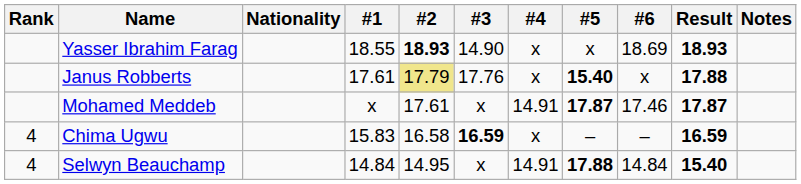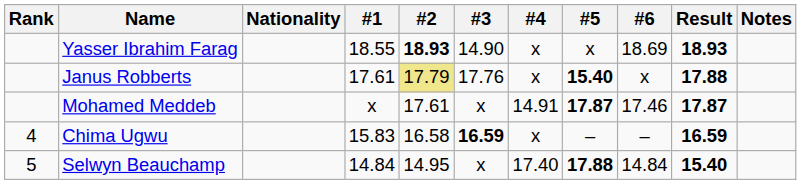 <table class="wikitable sortable" style="text-align:center">
 <tr>
 <th>Rank</th>
 <th>Name</th>
 <th>Nationality</th>
 <th>#1</th>
 <th>#2</th>
 <th>#3</th>
 <th>#4</th>
 <th>#5</th>
 <th>#6</th>
 <th>Result</th>
 <th>Notes</th>
 </tr>
 <tr>
 <td></td>
 <td align=left><a href='#'>Yasser Ibrahim Farag</a></td>
 <td align=left></td>
 <td>18.55</td>
 <td><strong>18.93</strong></td>
 <td>14.90</td>
 <td>x</td>
 <td>x</td>
 <td>18.69</td>
 <td><strong>18.93</strong></td>
 <td></td>
 </tr>
 <tr>
 <td></td>
 <td align=left><a href='#'>Janus Robberts</a></td>
 <td align=left></td>
 <td>17.61</td>
 <td style="background: khaki;">17.79</td>
 <td>17.76</td>
 <td>x</td>
 <td><strong>15.40</strong></td>
 <td>x</td>
 <td><strong>17.88</strong></td>
 <td></td>
 </tr>
 <tr>
 <td></td>
 <td align=left><a href='#'>Mohamed Meddeb</a></td>
 <td align=left></td>
 <td>x</td>
 <td>17.61</td>
 <td>x</td>
 <td>14.91</td>
 <td><strong>17.87</strong></td>
 <td>17.46</td>
 <td><strong>17.87</strong></td>
 <td></td>
 </tr>
 <tr>
 <td>4</td>
 <td align=left><a href='#'>Chima Ugwu</a></td>
 <td align=left></td>
 <td>15.83</td>
 <td>16.58</td>
 <td><strong>16.59</strong></td>
 <td>x</td>
 <td>–</td>
 <td>–</td>
 <td><strong>16.59</strong></td>
 <td></td>
 </tr>
 <tr>
-<td>4</td>
+<td>5</td>
 <td align=left><a href='#'>Selwyn Beauchamp</a></td>
 <td align=left></td>
 <td>14.84</td>
 <td>14.95</td>
 <td>x</td>
-<td>14.91</td>
+<td>17.40</td>
 <td><strong>17.88</strong></td>
 <td>14.84</td>
 <td><strong>15.40</strong></td>
 <td></td>
 </tr>
 </table>
